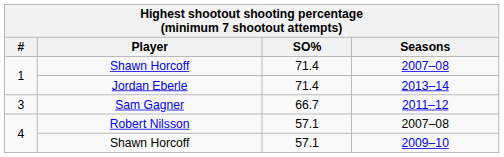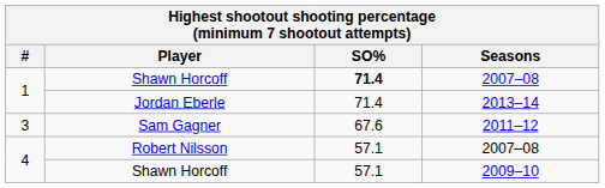 <table class="wikitable" style="text-align: center; font-size: 95%" width="70%">
 <tr>
 <th colspan="4">Highest shootout shooting percentage<br>(minimum 7 shootout attempts)</th>
 </tr>
 <tr>
 <th>#</th>
 <th>Player</th>
 <th>SO%</th>
 <th>Seasons</th>
 </tr>
 <tr>
 <td rowspan="2">1</td>
 <td><a href='#'>Shawn Horcoff</a></td>
-<td>71.4</td>
+<td><strong>71.4</strong></td>
 <td><a href='#'>2007–08</a></td>
 </tr>
 <tr>
 <td><a href='#'>Jordan Eberle</a></td>
 <td>71.4</td>
 <td><a href='#'>2013–14</a></td>
 </tr>
 <tr>
 <td>3</td>
 <td><a href='#'>Sam Gagner</a></td>
-<td>66.7</td>
+<td>67.6</td>
 <td><a href='#'>2011–12</a></td>
 </tr>
 <tr>
 <td rowspan="2">4</td>
 <td><a href='#'>Robert Nilsson</a></td>
 <td>57.1</td>
 <td>2007–08</td>
 </tr>
 <tr>
 <td>Shawn Horcoff</td>
 <td>57.1</td>
 <td><a href='#'>2009–10</a></td>
 </tr>
 </table>
